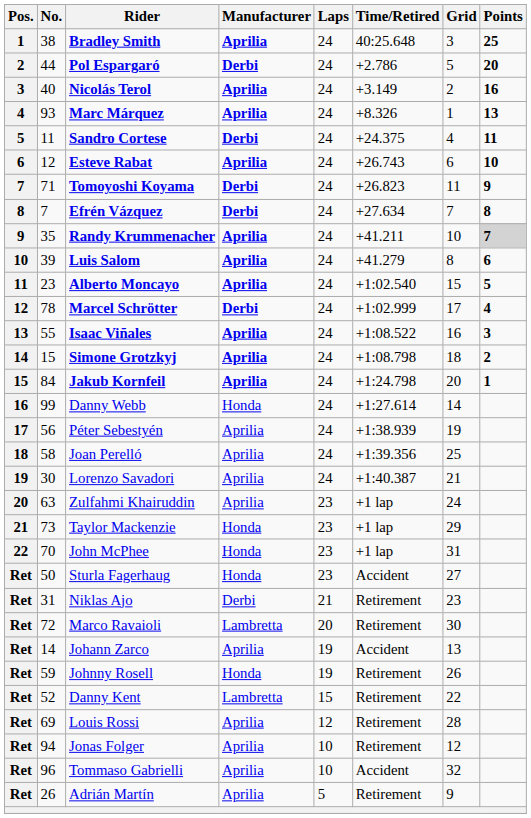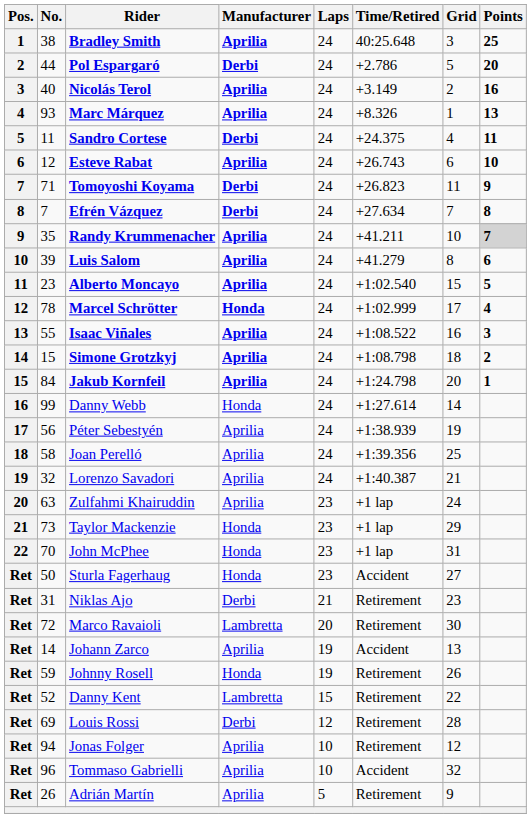 <table class="wikitable" style="font-size: 95%;">
 <tr>
 <th>Pos.</th>
 <th>No.</th>
 <th>Rider</th>
 <th>Manufacturer</th>
 <th>Laps</th>
 <th>Time/Retired</th>
 <th>Grid</th>
 <th>Points</th>
 </tr>
 <tr>
 <th>1</th>
 <td>38</td>
 <td> <strong><a href='#'>Bradley Smith</a></strong></td>
 <td><strong><a href='#'>Aprilia</a></strong></td>
 <td>24</td>
 <td>40:25.648</td>
 <td>3</td>
 <td><strong>25</strong></td>
 </tr>
 <tr>
 <th>2</th>
 <td>44</td>
 <td> <strong><a href='#'>Pol Espargaró</a></strong></td>
 <td><strong><a href='#'>Derbi</a></strong></td>
 <td>24</td>
 <td>+2.786</td>
 <td>5</td>
 <td><strong>20</strong></td>
 </tr>
 <tr>
 <th>3</th>
 <td>40</td>
 <td> <strong><a href='#'>Nicolás Terol</a></strong></td>
 <td><strong><a href='#'>Aprilia</a></strong></td>
 <td>24</td>
 <td>+3.149</td>
 <td>2</td>
 <td><strong>16</strong></td>
 </tr>
 <tr>
 <th>4</th>
 <td>93</td>
 <td> <strong><a href='#'>Marc Márquez</a></strong></td>
 <td><strong><a href='#'>Aprilia</a></strong></td>
 <td>24</td>
 <td>+8.326</td>
 <td>1</td>
 <td><strong>13</strong></td>
 </tr>
 <tr>
 <th>5</th>
 <td>11</td>
 <td> <strong><a href='#'>Sandro Cortese</a></strong></td>
 <td><strong><a href='#'>Derbi</a></strong></td>
 <td>24</td>
 <td>+24.375</td>
 <td>4</td>
 <td><strong>11</strong></td>
 </tr>
 <tr>
 <th>6</th>
 <td>12</td>
 <td> <strong><a href='#'>Esteve Rabat</a></strong></td>
 <td><strong><a href='#'>Aprilia</a></strong></td>
 <td>24</td>
 <td>+26.743</td>
 <td>6</td>
 <td><strong>10</strong></td>
 </tr>
 <tr>
 <th>7</th>
 <td>71</td>
 <td> <strong><a href='#'>Tomoyoshi Koyama</a></strong></td>
 <td><strong><a href='#'>Derbi</a></strong></td>
 <td>24</td>
 <td>+26.823</td>
 <td>11</td>
 <td><strong>9</strong></td>
 </tr>
 <tr>
 <th>8</th>
 <td>7</td>
 <td> <strong><a href='#'>Efrén Vázquez</a></strong></td>
 <td><strong><a href='#'>Derbi</a></strong></td>
 <td>24</td>
 <td>+27.634</td>
 <td>7</td>
 <td><strong>8</strong></td>
 </tr>
 <tr>
 <th>9</th>
 <td>35</td>
 <td> <strong><a href='#'>Randy Krummenacher</a></strong></td>
 <td><strong><a href='#'>Aprilia</a></strong></td>
 <td>24</td>
 <td>+41.211</td>
 <td>10</td>
 <td style="background: lightgrey;"><strong>7</strong></td>
 </tr>
 <tr>
 <th>10</th>
 <td>39</td>
 <td> <strong><a href='#'>Luis Salom</a></strong></td>
 <td><strong><a href='#'>Aprilia</a></strong></td>
 <td>24</td>
 <td>+41.279</td>
 <td>8</td>
 <td><strong>6</strong></td>
 </tr>
 <tr>
 <th>11</th>
 <td>23</td>
 <td> <strong><a href='#'>Alberto Moncayo</a></strong></td>
 <td><strong><a href='#'>Aprilia</a></strong></td>
 <td>24</td>
 <td>+1:02.540</td>
 <td>15</td>
 <td><strong>5</strong></td>
 </tr>
 <tr>
 <th>12</th>
 <td>78</td>
 <td> <strong><a href='#'>Marcel Schrötter</a></strong></td>
-<td><strong><a href='#'>Derbi</a></strong></td>
+<td><strong><a href='#'>Honda</a></strong></td>
 <td>24</td>
 <td>+1:02.999</td>
 <td>17</td>
 <td><strong>4</strong></td>
 </tr>
 <tr>
 <th>13</th>
 <td>55</td>
 <td> <strong><a href='#'>Isaac Viñales</a></strong></td>
 <td><strong><a href='#'>Aprilia</a></strong></td>
 <td>24</td>
 <td>+1:08.522</td>
 <td>16</td>
 <td><strong>3</strong></td>
 </tr>
 <tr>
 <th>14</th>
 <td>15</td>
 <td> <strong><a href='#'>Simone Grotzkyj</a></strong></td>
 <td><strong><a href='#'>Aprilia</a></strong></td>
 <td>24</td>
 <td>+1:08.798</td>
 <td>18</td>
 <td><strong>2</strong></td>
 </tr>
 <tr>
 <th>15</th>
 <td>84</td>
 <td> <strong><a href='#'>Jakub Kornfeil</a></strong></td>
 <td><strong><a href='#'>Aprilia</a></strong></td>
 <td>24</td>
 <td>+1:24.798</td>
 <td>20</td>
 <td><strong>1</strong></td>
 </tr>
 <tr>
 <th>16</th>
 <td>99</td>
 <td> <a href='#'>Danny Webb</a></td>
 <td><a href='#'>Honda</a></td>
 <td>24</td>
 <td>+1:27.614</td>
 <td>14</td>
 <td></td>
 </tr>
 <tr>
 <th>17</th>
 <td>56</td>
 <td> <a href='#'>Péter Sebestyén</a></td>
 <td><a href='#'>Aprilia</a></td>
 <td>24</td>
 <td>+1:38.939</td>
 <td>19</td>
 <td></td>
 </tr>
 <tr>
 <th>18</th>
 <td>58</td>
 <td> <a href='#'>Joan Perelló</a></td>
 <td><a href='#'>Aprilia</a></td>
 <td>24</td>
 <td>+1:39.356</td>
 <td>25</td>
 <td></td>
 </tr>
 <tr>
 <th>19</th>
-<td>30</td>
+<td>32</td>
 <td> <a href='#'>Lorenzo Savadori</a></td>
 <td><a href='#'>Aprilia</a></td>
 <td>24</td>
 <td>+1:40.387</td>
 <td>21</td>
 <td></td>
 </tr>
 <tr>
 <th>20</th>
 <td>63</td>
 <td> <a href='#'>Zulfahmi Khairuddin</a></td>
 <td><a href='#'>Aprilia</a></td>
 <td>23</td>
 <td>+1 lap</td>
 <td>24</td>
 <td></td>
 </tr>
 <tr>
 <th>21</th>
 <td>73</td>
 <td> <a href='#'>Taylor Mackenzie</a></td>
 <td><a href='#'>Honda</a></td>
 <td>23</td>
 <td>+1 lap</td>
 <td>29</td>
 <td></td>
 </tr>
 <tr>
 <th>22</th>
 <td>70</td>
 <td> <a href='#'>John McPhee</a></td>
 <td><a href='#'>Honda</a></td>
 <td>23</td>
 <td>+1 lap</td>
 <td>31</td>
 <td></td>
 </tr>
 <tr>
 <th>Ret</th>
 <td>50</td>
 <td> <a href='#'>Sturla Fagerhaug</a></td>
 <td><a href='#'>Honda</a></td>
 <td>23</td>
 <td>Accident</td>
 <td>27</td>
 <td></td>
 </tr>
 <tr>
 <th>Ret</th>
 <td>31</td>
 <td> <a href='#'>Niklas Ajo</a></td>
 <td><a href='#'>Derbi</a></td>
 <td>21</td>
 <td>Retirement</td>
 <td>23</td>
 <td></td>
 </tr>
 <tr>
 <th>Ret</th>
 <td>72</td>
 <td> <a href='#'>Marco Ravaioli</a></td>
 <td><a href='#'>Lambretta</a></td>
 <td>20</td>
 <td>Retirement</td>
 <td>30</td>
 <td></td>
 </tr>
 <tr>
 <th>Ret</th>
 <td>14</td>
 <td> <a href='#'>Johann Zarco</a></td>
 <td><a href='#'>Aprilia</a></td>
 <td>19</td>
 <td>Accident</td>
 <td>13</td>
 <td></td>
 </tr>
 <tr>
 <th>Ret</th>
 <td>59</td>
 <td> <a href='#'>Johnny Rosell</a></td>
 <td><a href='#'>Honda</a></td>
 <td>19</td>
 <td>Retirement</td>
 <td>26</td>
 <td></td>
 </tr>
 <tr>
 <th>Ret</th>
 <td>52</td>
 <td> <a href='#'>Danny Kent</a></td>
 <td><a href='#'>Lambretta</a></td>
 <td>15</td>
 <td>Retirement</td>
 <td>22</td>
 <td></td>
 </tr>
 <tr>
 <th>Ret</th>
 <td>69</td>
 <td> <a href='#'>Louis Rossi</a></td>
-<td><a href='#'>Aprilia</a></td>
+<td><a href='#'>Derbi</a></td>
 <td>12</td>
 <td>Retirement</td>
 <td>28</td>
 <td></td>
 </tr>
 <tr>
 <th>Ret</th>
 <td>94</td>
 <td> <a href='#'>Jonas Folger</a></td>
 <td><a href='#'>Aprilia</a></td>
 <td>10</td>
 <td>Retirement</td>
 <td>12</td>
 <td></td>
 </tr>
 <tr>
 <th>Ret</th>
 <td>96</td>
 <td> <a href='#'>Tommaso Gabrielli</a></td>
 <td><a href='#'>Aprilia</a></td>
 <td>10</td>
 <td>Accident</td>
 <td>32</td>
 <td></td>
 </tr>
 <tr>
 <th>Ret</th>
 <td>26</td>
 <td> <a href='#'>Adrián Martín</a></td>
 <td><a href='#'>Aprilia</a></td>
 <td>5</td>
 <td>Retirement</td>
 <td>9</td>
 <td></td>
 </tr>
 <tr>
 <th colspan=8></th>
 </tr>
 <tr>
 </tr>
 </table>
